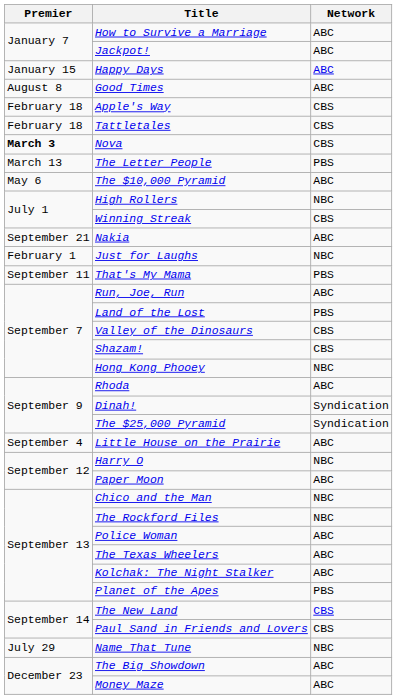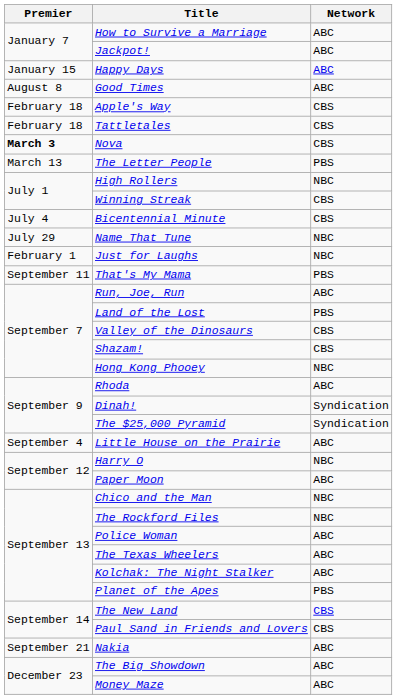 <table class="wikitable sortable">
 <tr>
 <th>Premier</th>
 <th>Title</th>
 <th>Network</th>
 </tr>
 <tr>
 <td rowspan="2">January 7</td>
 <td><em><a href='#'>How to Survive a Marriage</a></em></td>
 <td>ABC</td>
 </tr>
 <tr>
 <td><em><a href='#'>Jackpot!</a></em></td>
 <td>ABC</td>
 </tr>
 <tr>
 <td>January 15</td>
 <td><em><a href='#'>Happy Days</a></em></td>
 <td><a href='#'>ABC</a></td>
 </tr>
 <tr>
 <td>August 8</td>
 <td><em><a href='#'>Good Times</a></em></td>
 <td>ABC</td>
 </tr>
 <tr>
 <td>February 18</td>
 <td><em><a href='#'>Apple's Way</a></em></td>
 <td>CBS</td>
 </tr>
 <tr>
 <td>February 18</td>
 <td><em><a href='#'>Tattletales</a></em></td>
 <td>CBS</td>
 </tr>
 <tr>
 <td><strong>March 3</strong></td>
 <td><em><a href='#'>Nova</a></em></td>
 <td>CBS</td>
 </tr>
 <tr>
 <td>March 13</td>
 <td><em><a href='#'>The Letter People</a></em></td>
 <td>PBS</td>
 </tr>
 <tr>
-<td>May 6</td>
-<td><em><a href='#'>The $10,000 Pyramid</a></em></td>
-<td>ABC</td>
-</tr>
-<tr>
 <td rowspan="2">July 1</td>
 <td><em><a href='#'>High Rollers</a></em></td>
 <td>NBC</td>
 </tr>
 <tr>
 <td><em><a href='#'>Winning Streak</a></em></td>
 <td>CBS</td>
 </tr>
 <tr>
-<td>September 21</td>
-<td><em><a href='#'>Nakia</a></em></td>
-<td>ABC</td>
+<td>July 4</td>
+<td><em><a href='#'>Bicentennial Minute</a></em></td>
+<td>CBS</td>
+</tr>
+<tr>
+<td>July 29</td>
+<td><em><a href='#'>Name That Tune</a></em></td>
+<td>NBC</td>
 </tr>
 <tr>
 <td>February 1</td>
 <td><em><a href='#'>Just for Laughs</a></em></td>
 <td>NBC</td>
 </tr>
 <tr>
 <td>September 11</td>
 <td><em><a href='#'>That's My Mama</a></em></td>
 <td>PBS</td>
 </tr>
 <tr>
 <td rowspan="5">September 7</td>
 <td><em><a href='#'>Run, Joe, Run</a></em></td>
 <td>ABC</td>
 </tr>
 <tr>
 <td><em><a href='#'>Land of the Lost</a></em></td>
 <td>PBS</td>
 </tr>
 <tr>
 <td><em><a href='#'>Valley of the Dinosaurs</a></em></td>
 <td>CBS</td>
 </tr>
 <tr>
 <td><em><a href='#'>Shazam!</a></em></td>
 <td>CBS</td>
 </tr>
 <tr>
 <td><em><a href='#'>Hong Kong Phooey</a></em></td>
 <td>NBC</td>
 </tr>
 <tr>
 <td rowspan="3">September 9</td>
 <td><em><a href='#'>Rhoda</a></em></td>
 <td>ABC</td>
 </tr>
 <tr>
 <td><em><a href='#'>Dinah!</a></em></td>
 <td>Syndication</td>
 </tr>
 <tr>
 <td><em><a href='#'>The $25,000 Pyramid</a></em></td>
 <td>Syndication</td>
 </tr>
 <tr>
 <td>September 4</td>
 <td><em><a href='#'>Little House on the Prairie</a></em></td>
 <td>ABC</td>
 </tr>
 <tr>
 <td rowspan="2">September 12</td>
 <td><em><a href='#'>Harry O</a></em></td>
 <td>NBC</td>
 </tr>
 <tr>
 <td><em><a href='#'>Paper Moon</a></em></td>
 <td>ABC</td>
 </tr>
 <tr>
 <td rowspan="6">September 13</td>
 <td><em><a href='#'>Chico and the Man</a></em></td>
 <td>NBC</td>
 </tr>
 <tr>
 <td><em><a href='#'>The Rockford Files</a></em></td>
 <td>NBC</td>
 </tr>
 <tr>
 <td><em><a href='#'>Police Woman</a></em></td>
 <td>ABC</td>
 </tr>
 <tr>
 <td><em><a href='#'>The Texas Wheelers</a></em></td>
 <td>ABC</td>
 </tr>
 <tr>
 <td><em><a href='#'>Kolchak: The Night Stalker</a></em></td>
 <td>ABC</td>
 </tr>
 <tr>
 <td><em><a href='#'>Planet of the Apes</a></em></td>
 <td>PBS</td>
 </tr>
 <tr>
 <td rowspan="2">September 14</td>
 <td><em><a href='#'>The New Land</a></em></td>
 <td><a href='#'>CBS</a></td>
 </tr>
 <tr>
 <td><em><a href='#'>Paul Sand in Friends and Lovers</a></em></td>
 <td>CBS</td>
 </tr>
 <tr>
-<td>July 29</td>
-<td><em><a href='#'>Name That Tune</a></em></td>
-<td>NBC</td>
+<td>September 21</td>
+<td><em><a href='#'>Nakia</a></em></td>
+<td>ABC</td>
 </tr>
 <tr>
 <td rowspan="2">December 23</td>
 <td><em><a href='#'>The Big Showdown</a></em></td>
 <td>ABC</td>
 </tr>
 <tr>
 <td><em><a href='#'>Money Maze</a></em></td>
 <td>ABC</td>
 </tr>
 </table>
